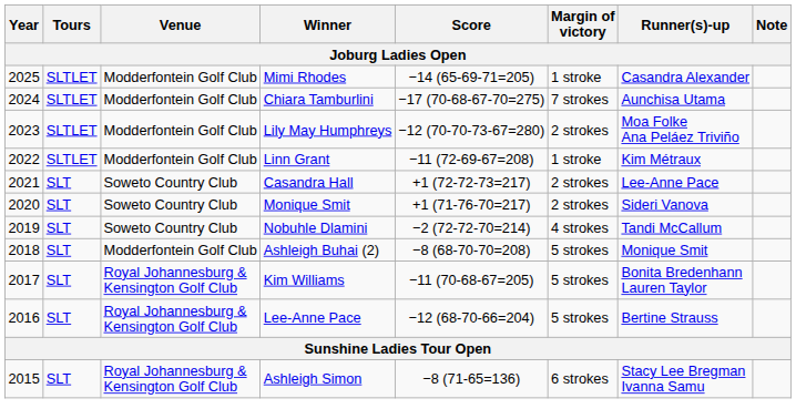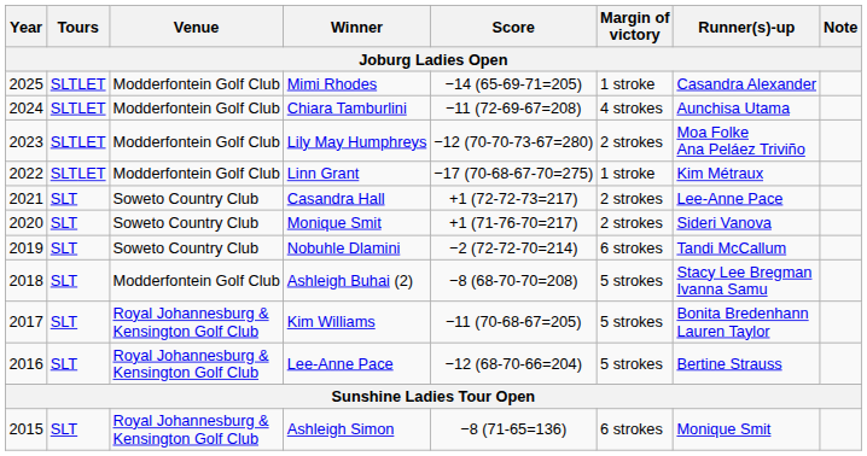 <table class=wikitable style="font-size:95%">
 <tr>
 <th>Year</th>
 <th>Tours</th>
 <th>Venue</th>
 <th>Winner</th>
 <th>Score</th>
 <th>Margin of<br>victory</th>
 <th>Runner(s)-up</th>
 <th>Note</th>
 </tr>
 <tr>
 <th colspan=8>Joburg Ladies Open</th>
 </tr>
 <tr>
 <td>2025</td>
 <td><a href='#'>SLT</a><a href='#'>LET</a></td>
 <td>Modderfontein Golf Club</td>
 <td> <a href='#'>Mimi Rhodes</a></td>
 <td align=center>−14 (65-69-71=205)</td>
 <td>1 stroke</td>
 <td> <a href='#'>Casandra Alexander</a></td>
 <td></td>
 </tr>
 <tr>
 <td>2024</td>
 <td><a href='#'>SLT</a><a href='#'>LET</a></td>
 <td>Modderfontein Golf Club</td>
 <td> <a href='#'>Chiara Tamburlini</a></td>
-<td align=center>−17 (70-68-67-70=275)</td>
-<td>7 strokes</td>
+<td align=center>−11 (72-69-67=208)</td>
+<td>4 strokes</td>
 <td> <a href='#'>Aunchisa Utama</a></td>
 <td></td>
 </tr>
 <tr>
 <td>2023</td>
 <td><a href='#'>SLT</a><a href='#'>LET</a></td>
 <td>Modderfontein Golf Club</td>
 <td> <a href='#'>Lily May Humphreys</a></td>
 <td align=center>−12 (70-70-73-67=280)</td>
 <td>2 strokes</td>
 <td> <a href='#'>Moa Folke</a><br> <a href='#'>Ana Peláez Triviño</a></td>
 <td></td>
 </tr>
 <tr>
 <td>2022</td>
 <td><a href='#'>SLT</a><a href='#'>LET</a></td>
 <td>Modderfontein Golf Club</td>
 <td> <a href='#'>Linn Grant</a></td>
-<td align=center>−11 (72-69-67=208)</td>
+<td align=center>−17 (70-68-67-70=275)</td>
 <td>1 stroke</td>
 <td> <a href='#'>Kim Métraux</a></td>
 <td></td>
 </tr>
 <tr>
 <td>2021</td>
 <td><a href='#'>SLT</a></td>
 <td>Soweto Country Club</td>
 <td> <a href='#'>Casandra Hall</a></td>
 <td align=center>+1 (72-72-73=217)</td>
 <td>2 strokes</td>
 <td> <a href='#'>Lee-Anne Pace</a></td>
 <td></td>
 </tr>
 <tr>
 <td>2020</td>
 <td><a href='#'>SLT</a></td>
 <td>Soweto Country Club</td>
 <td> <a href='#'>Monique Smit</a></td>
 <td align=center>+1 (71-76-70=217)</td>
 <td>2 strokes</td>
 <td> <a href='#'>Sideri Vanova</a></td>
 <td></td>
 </tr>
 <tr>
 <td>2019</td>
 <td><a href='#'>SLT</a></td>
 <td>Soweto Country Club</td>
 <td> <a href='#'>Nobuhle Dlamini</a></td>
 <td align=center>−2 (72-72-70=214)</td>
-<td>4 strokes</td>
+<td>6 strokes</td>
 <td> <a href='#'>Tandi McCallum</a></td>
 <td></td>
 </tr>
 <tr>
 <td>2018</td>
 <td><a href='#'>SLT</a></td>
 <td>Modderfontein Golf Club</td>
 <td> <a href='#'>Ashleigh Buhai</a> (2)</td>
 <td align=center>−8 (68-70-70=208)</td>
 <td>5 strokes</td>
-<td> <a href='#'>Monique Smit</a></td>
+<td> <a href='#'>Stacy Lee Bregman</a><br> <a href='#'>Ivanna Samu</a></td>
 <td></td>
 </tr>
 <tr>
 <td>2017</td>
 <td><a href='#'>SLT</a></td>
 <td><a href='#'>Royal Johannesburg & <br>Kensington Golf Club</a></td>
 <td> <a href='#'>Kim Williams</a></td>
 <td align=center>−11 (70-68-67=205)</td>
 <td>5 strokes</td>
 <td> <a href='#'>Bonita Bredenhann</a><br> <a href='#'>Lauren Taylor</a></td>
 <td></td>
 </tr>
 <tr>
 <td>2016</td>
 <td><a href='#'>SLT</a></td>
 <td><a href='#'>Royal Johannesburg & <br>Kensington Golf Club</a></td>
 <td> <a href='#'>Lee-Anne Pace</a></td>
 <td align=center>−12 (68-70-66=204)</td>
 <td>5 strokes</td>
 <td> <a href='#'>Bertine Strauss</a></td>
 <td></td>
 </tr>
 <tr>
 <th colspan=8>Sunshine Ladies Tour Open</th>
 </tr>
 <tr>
 <td>2015</td>
 <td><a href='#'>SLT</a></td>
 <td><a href='#'>Royal Johannesburg & <br>Kensington Golf Club</a></td>
 <td> <a href='#'>Ashleigh Simon</a></td>
 <td align=center>−8 (71-65=136)</td>
 <td>6 strokes</td>
-<td> <a href='#'>Stacy Lee Bregman</a><br> <a href='#'>Ivanna Samu</a></td>
+<td> <a href='#'>Monique Smit</a></td>
 <td></td>
 </tr>
 </table>
